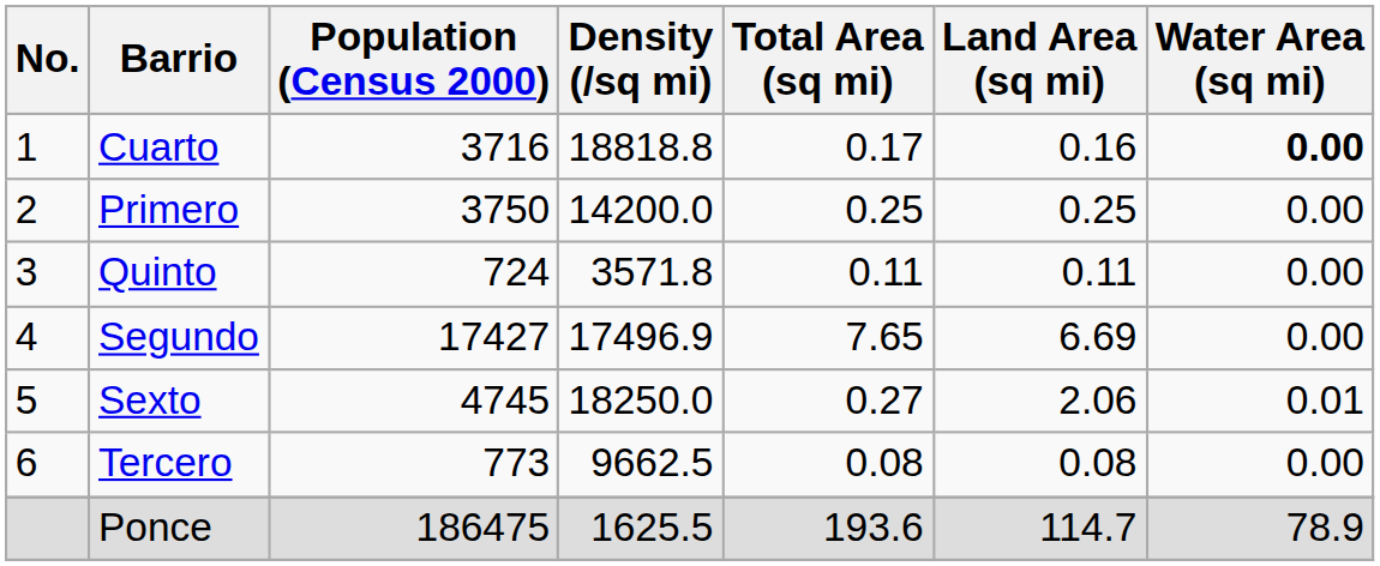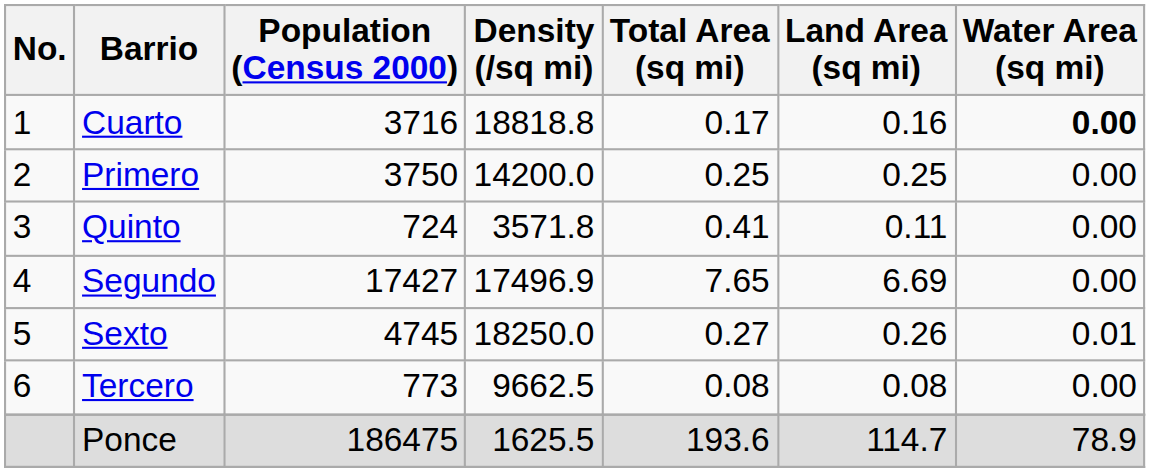 <table class="wikitable sortable">
 <tr>
 <th>No.</th>
 <th>Barrio</th>
 <th>Population<br>(<a href='#'>Census 2000</a>)</th>
 <th>Density<br>(/sq mi)</th>
 <th>Total Area<br>(sq mi)</th>
 <th>Land Area<br>(sq mi)</th>
 <th>Water Area<br>(sq mi)</th>
 </tr>
 <tr>
 <td>1</td>
 <td><a href='#'>Cuarto</a></td>
 <td align="right">3716</td>
 <td align="right">18818.8</td>
 <td align="right">0.17</td>
 <td align="right">0.16</td>
 <td align="right"><strong>0.00</strong></td>
 </tr>
 <tr>
 <td>2</td>
 <td><a href='#'>Primero</a></td>
 <td align="right">3750</td>
 <td align="right">14200.0</td>
 <td align="right">0.25</td>
 <td align="right">0.25</td>
 <td align="right">0.00</td>
 </tr>
 <tr>
 <td>3</td>
 <td><a href='#'>Quinto</a></td>
 <td align="right">724</td>
 <td align="right">3571.8</td>
-<td align="right">0.11</td>
+<td align="right">0.41</td>
 <td align="right">0.11</td>
 <td align="right">0.00</td>
 </tr>
 <tr>
 <td>4</td>
 <td><a href='#'>Segundo</a></td>
 <td align="right">17427</td>
 <td align="right">17496.9</td>
 <td align="right">7.65</td>
 <td align="right">6.69</td>
 <td align="right">0.00</td>
 </tr>
 <tr>
 <td>5</td>
 <td><a href='#'>Sexto</a></td>
 <td align="right">4745</td>
 <td align="right">18250.0</td>
 <td align="right">0.27</td>
-<td align="right">2.06</td>
+<td align="right">0.26</td>
 <td align="right">0.01</td>
 </tr>
 <tr>
 <td>6</td>
 <td><a href='#'>Tercero</a></td>
 <td align="right">773</td>
 <td align="right">9662.5</td>
 <td align="right">0.08</td>
 <td align="right">0.08</td>
 <td align="right">0.00</td>
 </tr>
 <tr>
 </tr>
 <tr style="background: #DDDDDD;" class="sortbottom">
 <td> </td>
 <td>Ponce</td>
 <td align="right">186475</td>
 <td align="right">1625.5</td>
 <td align="right">193.6</td>
 <td align="right">114.7</td>
 <td align="right">78.9</td>
 </tr>
 <tr bgcolor=#ffffff class="sortbottom">
 </tr>
 </table>
